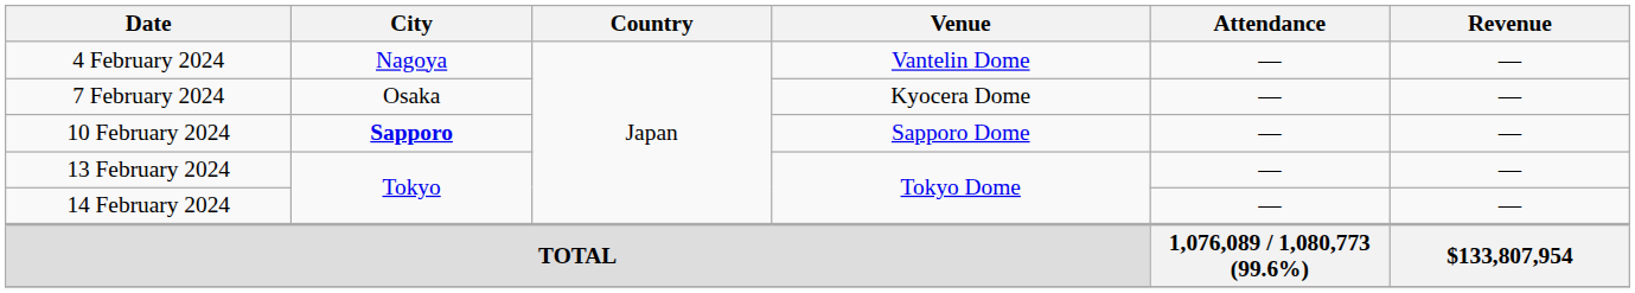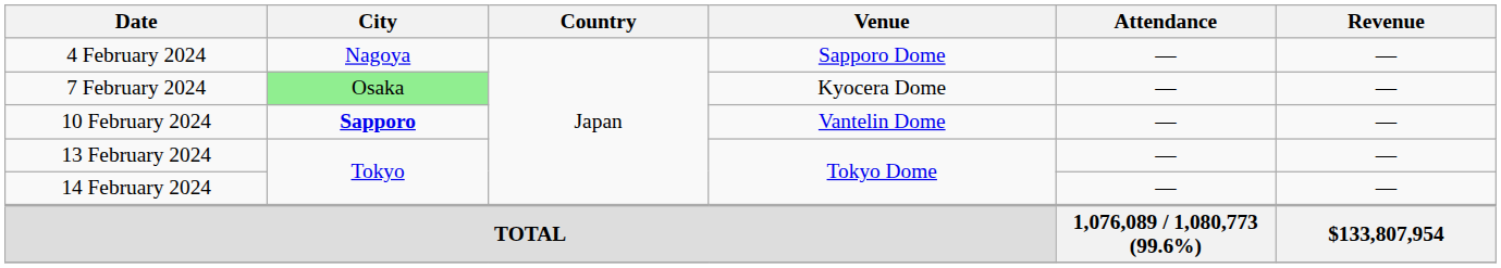 <table class="wikitable plainrowheaders" style="text-align:center;">
 <tr>
 <th scope="col" style="width:12em;">Date</th>
 <th scope="col" style="width:10em;">City</th>
 <th scope="col" style="width:10em;">Country</th>
 <th scope="col" style="width:16em;">Venue</th>
 <th scope="col" style="width:10em;">Attendance</th>
 <th scope="col" style="width:10em;">Revenue</th>
 </tr>
 <tr>
 <td>4 February 2024</td>
 <td rowspan="1"><a href='#'>Nagoya</a></td>
 <td rowspan="5">Japan</td>
-<td rowspan="1"><a href='#'>Vantelin Dome</a></td>
+<td><a href='#'>Sapporo Dome</a></td>
 <td rowspan="1">—</td>
 <td rowspan="1">—</td>
 </tr>
 <tr>
 <td>7 February 2024</td>
-<td>Osaka</td>
+<td style="background: lightgreen;">Osaka</td>
 <td>Kyocera Dome</td>
 <td>—</td>
 <td>—</td>
 </tr>
 <tr>
 <td>10 February 2024</td>
 <td><strong><a href='#'>Sapporo</a></strong></td>
-<td><a href='#'>Sapporo Dome</a></td>
+<td rowspan="1"><a href='#'>Vantelin Dome</a></td>
 <td>—</td>
 <td>—</td>
 </tr>
 <tr>
 <td>13 February 2024</td>
 <td rowspan="2"><a href='#'>Tokyo</a></td>
 <td rowspan="2"><a href='#'>Tokyo Dome</a></td>
 <td>—</td>
 <td>—</td>
 </tr>
 <tr>
 <td>14 February 2024</td>
 <td>—</td>
 <td>—</td>
 </tr>
 <tr>
 </tr>
 <tr style="border-top:2px solid #aaaaaa">
 <th colspan="4" style="background:#ddd;">TOTAL</th>
 <th>1,076,089 / 1,080,773<br>(99.6%)</th>
 <th>$133,807,954</th>
 </tr>
 <tr>
 </tr>
 </table>
